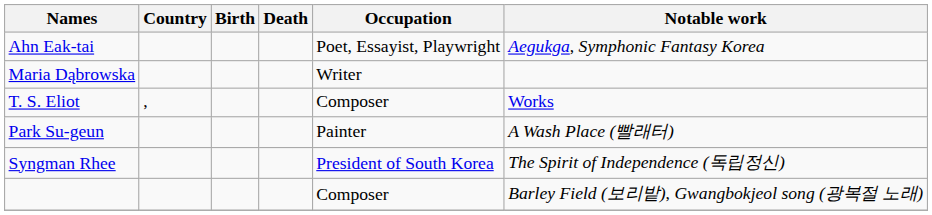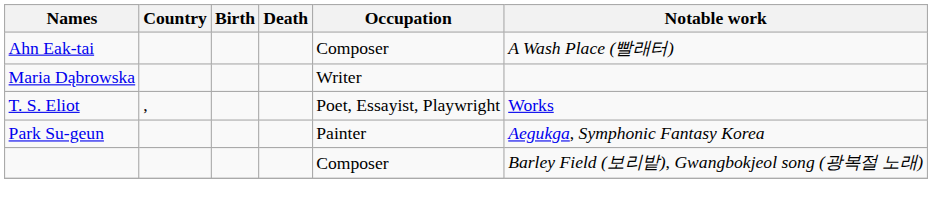 <table class="wikitable sortable" border="1" style="border-spacing:0; style="width:100%;">
 <tr>
 <th>Names</th>
 <th>Country</th>
 <th>Birth</th>
 <th>Death</th>
 <th>Occupation</th>
 <th>Notable work</th>
 </tr>
 <tr>
 <td><a href='#'>Ahn Eak-tai</a></td>
 <td></td>
 <td></td>
 <td></td>
-<td>Poet, Essayist, Playwright</td>
-<td><em><a href='#'>Aegukga</a></em>, <em>Symphonic Fantasy Korea</em></td>
+<td>Composer</td>
+<td><em>A Wash Place (빨래터)</em></td>
 </tr>
 <tr>
 <td><a href='#'>Maria Dąbrowska</a></td>
 <td></td>
 <td></td>
 <td></td>
 <td>Writer</td>
 <td></td>
 </tr>
 <tr>
 <td><a href='#'>T. S. Eliot</a></td>
 <td>,<br></td>
 <td></td>
 <td></td>
-<td>Composer</td>
+<td>Poet, Essayist, Playwright</td>
 <td><a href='#'>Works</a></td>
 </tr>
 <tr>
 <td><a href='#'>Park Su-geun</a></td>
 <td></td>
 <td></td>
 <td></td>
 <td>Painter</td>
-<td><em>A Wash Place (빨래터)</em></td>
-</tr>
-<tr>
-<td><a href='#'>Syngman Rhee</a></td>
-<td></td>
-<td></td>
-<td></td>
-<td><a href='#'>President of South Korea</a></td>
-<td><em>The Spirit of Independence (독립정신)</em></td>
+<td><em><a href='#'>Aegukga</a></em>, <em>Symphonic Fantasy Korea</em></td>
 </tr>
 <tr>
 <td></td>
 <td></td>
 <td></td>
 <td></td>
 <td>Composer</td>
 <td><em>Barley Field (보리밭)</em>, <em>Gwangbokjeol song (광복절 노래)</em></td>
 </tr>
 <tr>
 </tr>
 </table>
